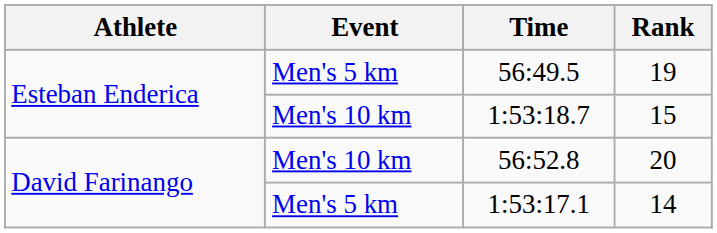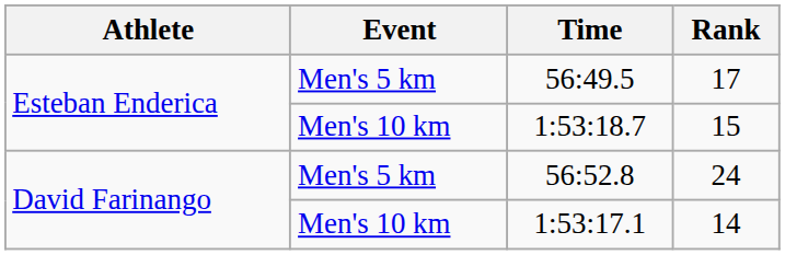 <table class="wikitable" style="text-align:center; font-size:90%; width:30%;">
 <tr>
 <th>Athlete</th>
 <th>Event</th>
 <th>Time</th>
 <th>Rank</th>
 </tr>
 <tr>
 <td align=left rowspan=2><a href='#'>Esteban Enderica</a></td>
 <td align=left><a href='#'>Men's 5 km</a></td>
 <td>56:49.5</td>
-<td>19</td>
+<td>17</td>
 </tr>
 <tr>
 <td align=left><a href='#'>Men's 10 km</a></td>
 <td>1:53:18.7</td>
 <td>15</td>
 </tr>
 <tr>
 <td align=left rowspan=2><a href='#'>David Farinango</a></td>
-<td align=left><a href='#'>Men's 10 km</a></td>
+<td align=left><a href='#'>Men's 5 km</a></td>
 <td>56:52.8</td>
-<td>20</td>
+<td>24</td>
 </tr>
 <tr>
-<td align=left><a href='#'>Men's 5 km</a></td>
+<td align=left><a href='#'>Men's 10 km</a></td>
 <td>1:53:17.1</td>
 <td>14</td>
 </tr>
 </table>
